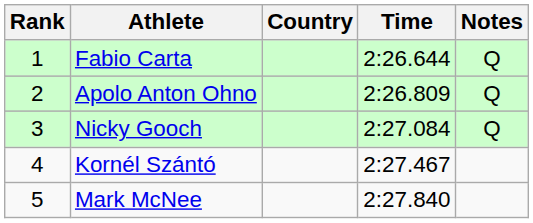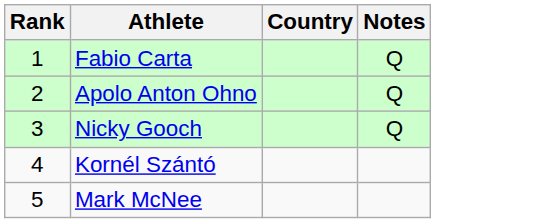 <table class="wikitable sortable" style="text-align:center">
 <tr>
 <th>Rank</th>
 <th>Athlete</th>
 <th>Country</th>
-<th>Time</th>
 <th>Notes</th>
 </tr>
 <tr bgcolor=ccffcc>
 <td>1</td>
 <td align=left><a href='#'>Fabio Carta</a></td>
 <td align=left></td>
-<td>2:26.644</td>
 <td>Q</td>
 </tr>
 <tr bgcolor=ccffcc>
 <td>2</td>
 <td align=left><a href='#'>Apolo Anton Ohno</a></td>
 <td align=left></td>
-<td>2:26.809</td>
 <td>Q</td>
 </tr>
 <tr bgcolor=ccffcc>
 <td>3</td>
 <td align=left><a href='#'>Nicky Gooch</a></td>
 <td align=left></td>
-<td>2:27.084</td>
 <td>Q</td>
 </tr>
 <tr>
 <td>4</td>
 <td align=left><a href='#'>Kornél Szántó</a></td>
 <td align=left></td>
-<td>2:27.467</td>
 <td></td>
 </tr>
 <tr>
 <td>5</td>
 <td align=left><a href='#'>Mark McNee</a></td>
 <td align=left></td>
-<td>2:27.840</td>
 <td></td>
 </tr>
 </table>
